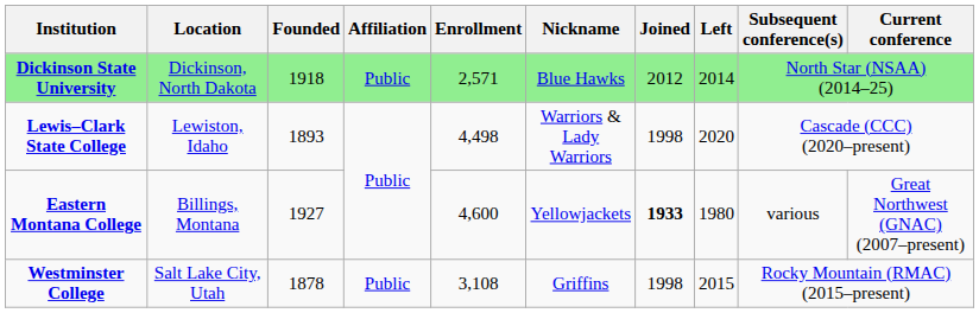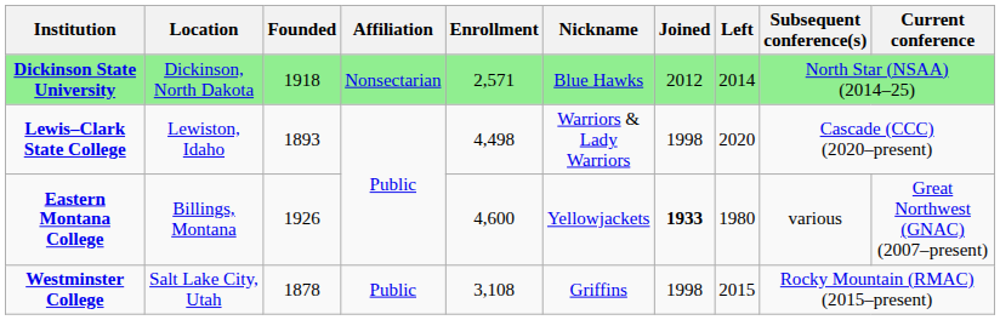 <table class="wikitable sortable" style="text-align:center">
 <tr>
 <th>Institution</th>
 <th>Location</th>
 <th>Founded</th>
 <th>Affiliation</th>
 <th>Enrollment</th>
 <th>Nickname</th>
 <th>Joined</th>
 <th>Left</th>
 <th>Subsequent<br>conference(s)</th>
 <th>Current<br>conference</th>
 </tr>
 <tr bgcolor=lightgreen>
 <td><strong><a href='#'>Dickinson State University</a></strong></td>
 <td><a href='#'>Dickinson, North Dakota</a></td>
 <td>1918</td>
-<td><a href='#'>Public</a></td>
+<td><a href='#'>Nonsectarian</a></td>
 <td>2,571</td>
 <td><a href='#'>Blue Hawks</a></td>
 <td>2012</td>
 <td>2014</td>
 <td colspan="2"><a href='#'>North Star (NSAA)</a><br>(2014–25)</td>
 </tr>
 <tr>
 <td><strong><a href='#'>Lewis–Clark State College</a></strong></td>
 <td><a href='#'>Lewiston, Idaho</a></td>
 <td>1893</td>
 <td rowspan="2"><a href='#'>Public</a></td>
 <td>4,498</td>
 <td><a href='#'>Warriors</a> &<br><a href='#'>Lady Warriors</a></td>
 <td>1998</td>
 <td>2020</td>
 <td colspan="2"><a href='#'>Cascade (CCC)</a><br>(2020–present)</td>
 </tr>
 <tr>
 <td><strong><a href='#'>Eastern Montana College</a></strong></td>
 <td><a href='#'>Billings, Montana</a></td>
-<td>1927</td>
+<td>1926</td>
 <td>4,600</td>
 <td><a href='#'>Yellowjackets</a></td>
 <td><strong>1933</strong></td>
 <td>1980</td>
 <td>various</td>
 <td><a href='#'>Great Northwest (GNAC)</a><br>(2007–present)</td>
 </tr>
 <tr>
 <td><strong><a href='#'>Westminster College</a></strong></td>
 <td><a href='#'>Salt Lake City, Utah</a></td>
 <td>1878</td>
 <td><a href='#'>Public</a></td>
 <td>3,108</td>
 <td><a href='#'>Griffins</a></td>
 <td>1998</td>
 <td>2015</td>
 <td colspan="2"><a href='#'>Rocky Mountain (RMAC)</a><br>(2015–present)</td>
 </tr>
 </table>
